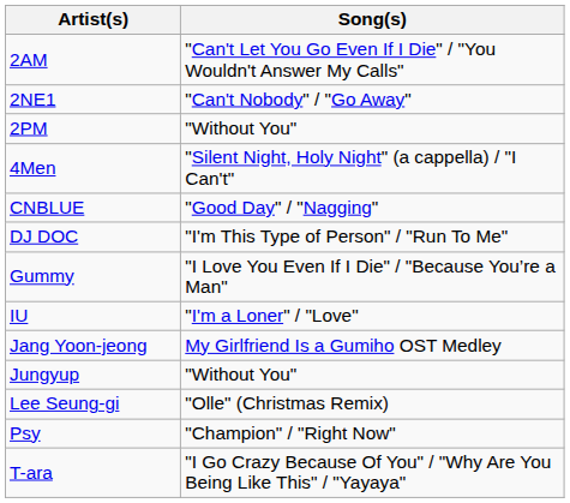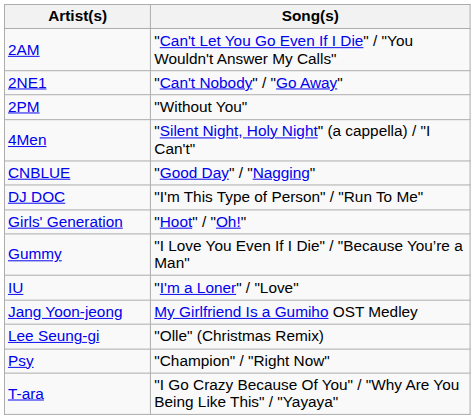 <table class="wikitable">
 <tr>
 <th width="145">Artist(s)</th>
 <th width="325">Song(s)</th>
 </tr>
 <tr>
 <td><a href='#'>2AM</a></td>
 <td>"<a href='#'>Can't Let You Go Even If I Die</a>" / "You Wouldn't Answer My Calls"</td>
 </tr>
 <tr>
 <td><a href='#'>2NE1</a></td>
 <td>"<a href='#'>Can't Nobody</a>" / "<a href='#'>Go Away</a>"</td>
 </tr>
 <tr>
 <td><a href='#'>2PM</a></td>
 <td>"Without You"</td>
 </tr>
 <tr>
 <td><a href='#'>4Men</a></td>
 <td>"<a href='#'>Silent Night, Holy Night</a>" (a cappella) / "I Can't"</td>
 </tr>
 <tr>
 <td><a href='#'>CNBLUE</a></td>
 <td>"<a href='#'>Good Day</a>" / "<a href='#'>Nagging</a>"</td>
 </tr>
 <tr>
 <td><a href='#'>DJ DOC</a></td>
 <td>"I'm This Type of Person" / "Run To Me"</td>
 </tr>
 <tr>
+<td><a href='#'>Girls' Generation</a></td>
+<td>"<a href='#'>Hoot</a>" / "<a href='#'>Oh!</a>"</td>
+</tr>
+<tr>
 <td><a href='#'>Gummy</a></td>
 <td>"I Love You Even If I Die" / "Because You’re a Man"</td>
 </tr>
 <tr>
 <td><a href='#'>IU</a></td>
 <td>"<a href='#'>I'm a Loner</a>" / "Love"</td>
 </tr>
 <tr>
 <td><a href='#'>Jang Yoon-jeong</a></td>
 <td><a href='#'>My Girlfriend Is a Gumiho</a> OST Medley</td>
-</tr>
-<tr>
-<td><a href='#'>Jungyup</a></td>
-<td>"Without You"</td>
 </tr>
 <tr>
 <td><a href='#'>Lee Seung-gi</a></td>
 <td>"Olle" (Christmas Remix)</td>
 </tr>
 <tr>
 <td><a href='#'>Psy</a></td>
 <td>"Champion" / "Right Now"</td>
 </tr>
 <tr>
 <td><a href='#'>T-ara</a></td>
 <td>"I Go Crazy Because Of You" / "Why Are You Being Like This" / "Yayaya"</td>
 </tr>
 </table>
